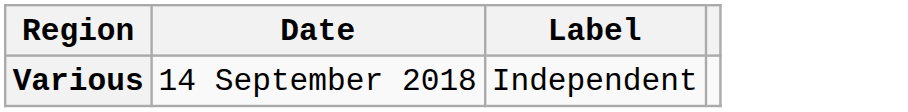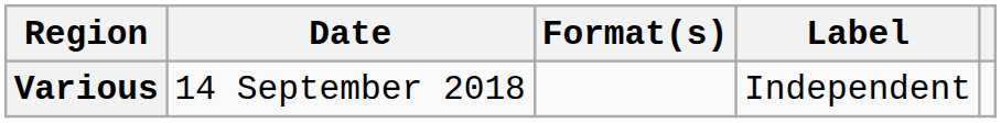 <table class="wikitable plainrowheaders">
 <tr>
 <th scope="col">Region</th>
 <th scope="col">Date</th>
+<th scope="col">Format(s)</th>
 <th scope="col">Label</th>
 <th scope="col"></th>
 </tr>
 <tr>
 <th scope="row">Various</th>
 <td>14 September 2018</td>
+<td></td>
 <td>Independent</td>
 <td></td>
 </tr>
 </table>
